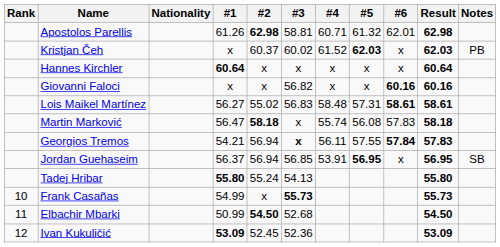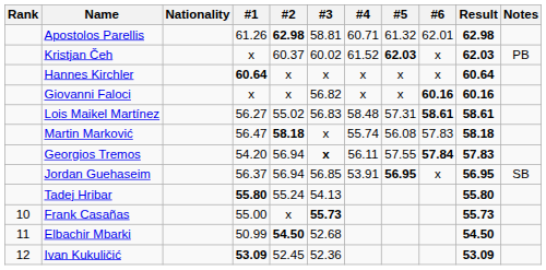 <table class="wikitable sortable" style="text-align:center">
 <tr>
 <th>Rank</th>
 <th>Name</th>
 <th>Nationality</th>
 <th>#1</th>
 <th>#2</th>
 <th>#3</th>
 <th>#4</th>
 <th>#5</th>
 <th>#6</th>
 <th>Result</th>
 <th>Notes</th>
 </tr>
 <tr>
 <td></td>
 <td align=left><a href='#'>Apostolos Parellis</a></td>
 <td align=left></td>
 <td>61.26</td>
 <td><strong>62.98</strong></td>
 <td>58.81</td>
 <td>60.71</td>
 <td>61.32</td>
 <td>62.01</td>
 <td><strong>62.98</strong></td>
 <td></td>
 </tr>
 <tr>
 <td></td>
 <td align=left><a href='#'>Kristjan Čeh</a></td>
 <td align=left></td>
 <td>x</td>
 <td>60.37</td>
 <td>60.02</td>
 <td>61.52</td>
 <td><strong>62.03</strong></td>
 <td>x</td>
 <td><strong>62.03</strong></td>
 <td>PB</td>
 </tr>
 <tr>
 <td></td>
 <td align=left><a href='#'>Hannes Kirchler</a></td>
 <td align=left></td>
 <td><strong>60.64</strong></td>
 <td>x</td>
 <td>x</td>
 <td>x</td>
 <td>x</td>
 <td>x</td>
 <td><strong>60.64</strong></td>
 <td></td>
 </tr>
 <tr>
 <td></td>
 <td align=left><a href='#'>Giovanni Faloci</a></td>
 <td align=left></td>
 <td>x</td>
 <td>x</td>
 <td>56.82</td>
 <td>x</td>
 <td>x</td>
 <td><strong>60.16</strong></td>
 <td><strong>60.16</strong></td>
 <td></td>
 </tr>
 <tr>
 <td></td>
 <td align=left><a href='#'>Lois Maikel Martínez</a></td>
 <td align=left></td>
 <td>56.27</td>
 <td>55.02</td>
 <td>56.83</td>
 <td>58.48</td>
 <td>57.31</td>
 <td><strong>58.61</strong></td>
 <td><strong>58.61</strong></td>
 <td></td>
 </tr>
 <tr>
 <td></td>
 <td align=left><a href='#'>Martin Marković</a></td>
 <td align=left></td>
 <td>56.47</td>
 <td><strong>58.18</strong></td>
 <td>x</td>
 <td>55.74</td>
 <td>56.08</td>
 <td>57.83</td>
 <td><strong>58.18</strong></td>
 <td></td>
 </tr>
 <tr>
 <td></td>
 <td align=left><a href='#'>Georgios Tremos</a></td>
 <td align=left></td>
-<td>54.21</td>
+<td>54.20</td>
 <td>56.94</td>
 <td><strong>x</strong></td>
 <td>56.11</td>
 <td>57.55</td>
 <td><strong>57.84</strong></td>
 <td><strong>57.83</strong></td>
 <td></td>
 </tr>
 <tr>
 <td></td>
 <td align=left><a href='#'>Jordan Guehaseim</a></td>
 <td align=left></td>
 <td>56.37</td>
 <td>56.94</td>
 <td>56.85</td>
 <td>53.91</td>
 <td><strong>56.95</strong></td>
 <td>x</td>
 <td><strong>56.95</strong></td>
 <td>SB</td>
 </tr>
 <tr>
 <td></td>
 <td align=left><a href='#'>Tadej Hribar</a></td>
 <td align=left></td>
 <td><strong>55.80</strong></td>
 <td>55.24</td>
 <td>54.13</td>
 <td></td>
 <td></td>
 <td></td>
 <td><strong>55.80</strong></td>
 <td></td>
 </tr>
 <tr>
 <td>10</td>
 <td align=left><a href='#'>Frank Casañas</a></td>
 <td align=left></td>
-<td>54.99</td>
+<td>55.00</td>
 <td>x</td>
 <td><strong>55.73</strong></td>
 <td></td>
 <td></td>
 <td></td>
 <td><strong>55.73</strong></td>
 <td></td>
 </tr>
 <tr>
 <td>11</td>
 <td align=left><a href='#'>Elbachir Mbarki</a></td>
 <td align=left></td>
 <td>50.99</td>
 <td><strong>54.50</strong></td>
 <td>52.68</td>
 <td></td>
 <td></td>
 <td></td>
 <td><strong>54.50</strong></td>
 <td></td>
 </tr>
 <tr>
 <td>12</td>
 <td align=left><a href='#'>Ivan Kukuličić</a></td>
 <td align=left></td>
 <td><strong>53.09</strong></td>
 <td>52.45</td>
 <td>52.36</td>
 <td></td>
 <td></td>
 <td></td>
 <td><strong>53.09</strong></td>
 <td></td>
 </tr>
 </table>
